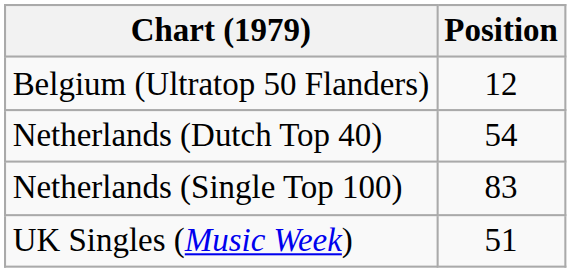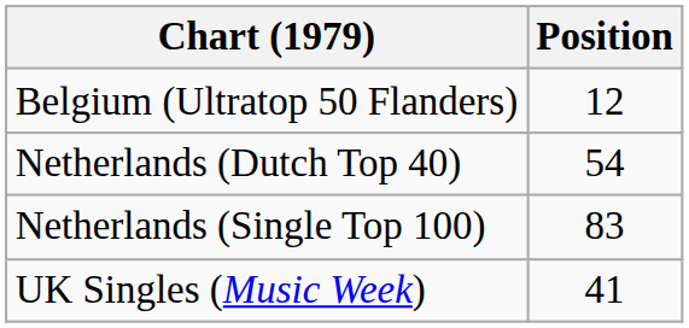 <table class="wikitable sortable">
 <tr>
 <th>Chart (1979)</th>
 <th>Position</th>
 </tr>
 <tr>
 <td>Belgium (Ultratop 50 Flanders)</td>
 <td align="center">12</td>
 </tr>
 <tr>
 <td>Netherlands (Dutch Top 40)</td>
 <td align="center">54</td>
 </tr>
 <tr>
 <td>Netherlands (Single Top 100)</td>
 <td align="center">83</td>
 </tr>
 <tr>
 <td>UK Singles (<em><a href='#'>Music Week</a></em>)</td>
-<td align="center">51</td>
+<td align="center">41</td>
 </tr>
 </table>
